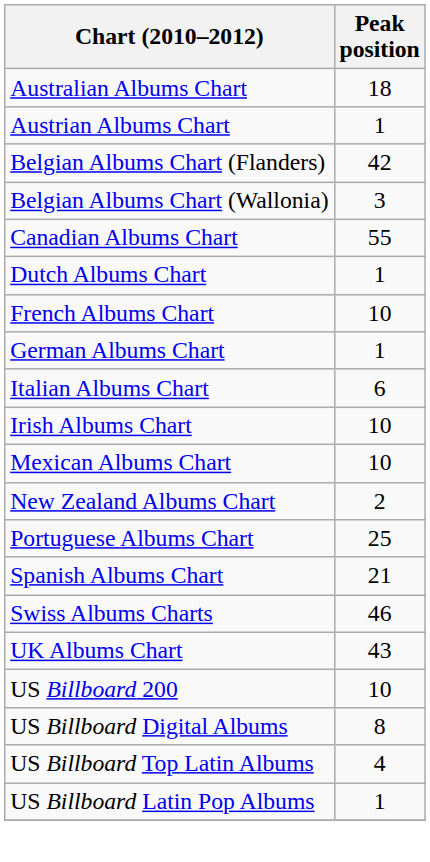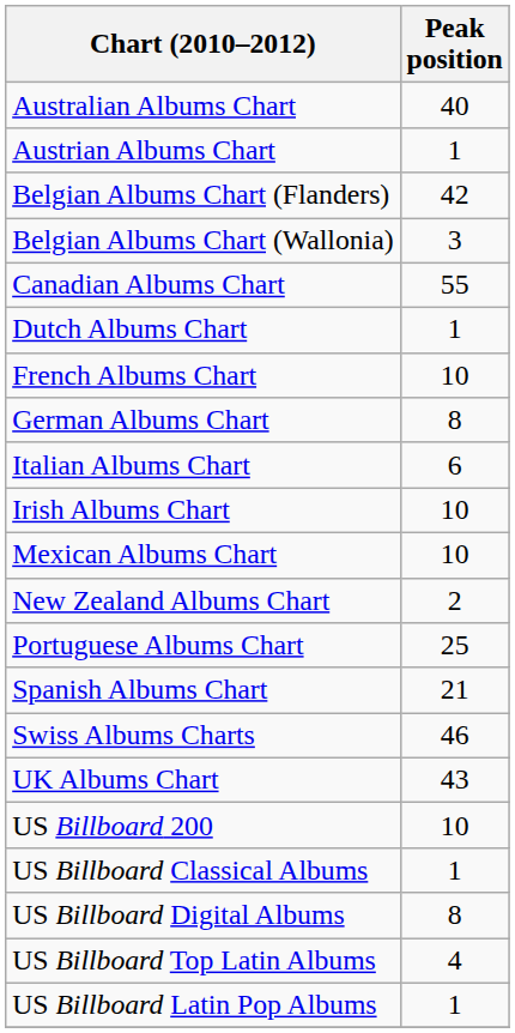 <table class="wikitable sortable">
 <tr>
 <th>Chart (2010–2012)</th>
 <th>Peak<br>position</th>
 </tr>
 <tr>
 <td><a href='#'>Australian Albums Chart</a></td>
-<td align="center">18</td>
+<td align="center">40</td>
 </tr>
 <tr>
 <td><a href='#'>Austrian Albums Chart</a></td>
 <td align="center">1</td>
 </tr>
 <tr>
 <td><a href='#'>Belgian Albums Chart</a> (Flanders)</td>
 <td align="center">42</td>
 </tr>
 <tr>
 <td><a href='#'>Belgian Albums Chart</a> (Wallonia)</td>
 <td align="center">3</td>
 </tr>
 <tr>
 <td><a href='#'>Canadian Albums Chart</a></td>
 <td align="center">55</td>
 </tr>
 <tr>
 <td><a href='#'>Dutch Albums Chart</a></td>
 <td align="center">1</td>
 </tr>
 <tr>
 <td><a href='#'>French Albums Chart</a></td>
 <td align="center">10</td>
 </tr>
 <tr>
 <td><a href='#'>German Albums Chart</a></td>
-<td align="center">1</td>
+<td align="center">8</td>
 </tr>
 <tr>
 <td><a href='#'>Italian Albums Chart</a></td>
 <td align="center">6</td>
 </tr>
 <tr>
 <td><a href='#'>Irish Albums Chart</a></td>
 <td align="center">10</td>
 </tr>
 <tr>
 <td><a href='#'>Mexican Albums Chart</a></td>
 <td align="center">10</td>
 </tr>
 <tr>
 <td><a href='#'>New Zealand Albums Chart</a></td>
 <td align="center">2</td>
 </tr>
 <tr>
 <td><a href='#'>Portuguese Albums Chart</a></td>
 <td align="center">25</td>
 </tr>
 <tr>
 <td><a href='#'>Spanish Albums Chart</a></td>
 <td style="text-align:center;">21</td>
 </tr>
 <tr>
 <td><a href='#'>Swiss Albums Charts</a></td>
 <td align="center">46</td>
 </tr>
 <tr>
 <td><a href='#'>UK Albums Chart</a></td>
 <td align="center">43</td>
 </tr>
 <tr>
 <td>US <a href='#'><em>Billboard</em> 200</a></td>
 <td align="center">10</td>
 </tr>
 <tr>
+<td>US <em>Billboard</em> <a href='#'>Classical Albums</a></td>
+<td align="center">1</td>
+</tr>
+<tr>
 <td>US <em>Billboard</em> <a href='#'>Digital Albums</a></td>
 <td align="center">8</td>
 </tr>
 <tr>
 <td>US <em>Billboard</em> <a href='#'>Top Latin Albums</a></td>
 <td align="center">4</td>
 </tr>
 <tr>
 <td>US <em>Billboard</em> <a href='#'>Latin Pop Albums</a></td>
 <td align="center">1</td>
 </tr>
 <tr>
 </tr>
 </table>
